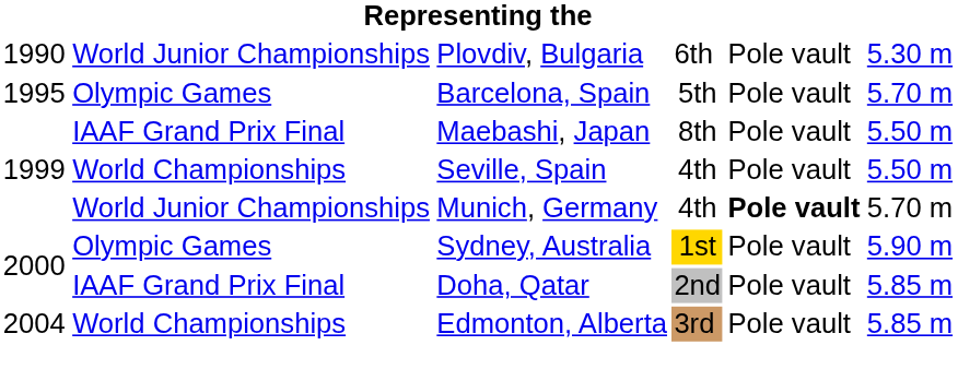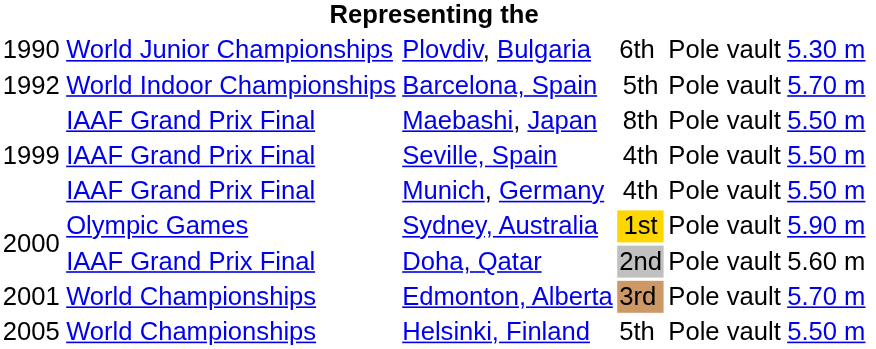 <table>
 <tr>
 <th colspan="6">Representing the </th>
 </tr>
 <tr>
 <td>1990</td>
 <td><a href='#'>World Junior Championships</a></td>
 <td><a href='#'>Plovdiv</a>, <a href='#'>Bulgaria</a></td>
 <td>6th</td>
 <td>Pole vault</td>
 <td><a href='#'>5.30 m</a></td>
 </tr>
 <tr>
-<td>1995</td>
-<td><a href='#'>Olympic Games</a></td>
+<td>1992</td>
+<td><a href='#'>World Indoor Championships</a></td>
 <td><a href='#'>Barcelona, Spain</a></td>
 <td align="center">5th</td>
 <td>Pole vault</td>
 <td><a href='#'>5.70 m</a></td>
 </tr>
 <tr>
 <td rowspan=3>1999</td>
 <td><a href='#'>IAAF Grand Prix Final</a></td>
 <td><a href='#'>Maebashi</a>, <a href='#'>Japan</a></td>
 <td align="center">8th</td>
 <td>Pole vault</td>
 <td><a href='#'>5.50 m</a></td>
 </tr>
 <tr>
-<td><a href='#'>World Championships</a></td>
+<td><a href='#'>IAAF Grand Prix Final</a></td>
 <td><a href='#'>Seville, Spain</a></td>
 <td align="center">4th</td>
 <td>Pole vault</td>
 <td><a href='#'>5.50 m</a></td>
 </tr>
 <tr>
-<td><a href='#'>World Junior Championships</a></td>
+<td><a href='#'>IAAF Grand Prix Final</a></td>
 <td><a href='#'>Munich</a>, <a href='#'>Germany</a></td>
 <td align="center">4th</td>
-<td><strong>Pole vault</strong></td>
-<td>5.70 m</td>
+<td>Pole vault</td>
+<td><a href='#'>5.50 m</a></td>
 </tr>
 <tr>
 <td rowspan=2>2000</td>
 <td><a href='#'>Olympic Games</a></td>
 <td><a href='#'>Sydney, Australia</a></td>
 <td align="center" bgcolor=gold>1st</td>
 <td>Pole vault</td>
 <td><a href='#'>5.90 m</a></td>
 </tr>
 <tr>
 <td><a href='#'>IAAF Grand Prix Final</a></td>
 <td><a href='#'>Doha, Qatar</a></td>
 <td align="center" bgcolor=silver>2nd</td>
 <td>Pole vault</td>
-<td><a href='#'>5.85 m</a></td>
+<td>5.60 m</td>
 </tr>
 <tr>
-<td>2004</td>
+<td>2001</td>
 <td><a href='#'>World Championships</a></td>
 <td><a href='#'>Edmonton, Alberta</a></td>
 <td bgcolor="cc9966">3rd</td>
 <td>Pole vault</td>
-<td><a href='#'>5.85 m</a></td>
+<td><a href='#'>5.70 m</a></td>
+</tr>
+<tr>
+<td>2005</td>
+<td><a href='#'>World Championships</a></td>
+<td><a href='#'>Helsinki, Finland</a></td>
+<td>5th</td>
+<td>Pole vault</td>
+<td><a href='#'>5.50 m</a></td>
 </tr>
 </table>
